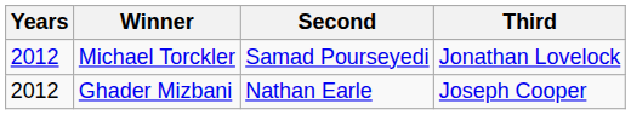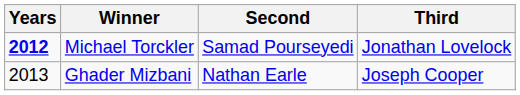 <table class="wikitable sortable">
 <tr>
 <th>Years</th>
 <th>Winner</th>
 <th>Second</th>
 <th>Third</th>
 </tr>
 <tr>
-<td><a href='#'>2012</a></td>
+<td><strong><a href='#'>2012</a></strong></td>
 <td> <a href='#'>Michael Torckler</a></td>
 <td> <a href='#'>Samad Pourseyedi</a></td>
 <td> <a href='#'>Jonathan Lovelock</a></td>
 </tr>
 <tr>
-<td>2012</td>
+<td>2013</td>
 <td> <a href='#'>Ghader Mizbani</a></td>
 <td> <a href='#'>Nathan Earle</a></td>
 <td> <a href='#'>Joseph Cooper</a></td>
 </tr>
 </table>
